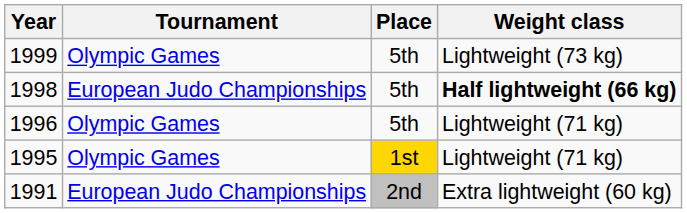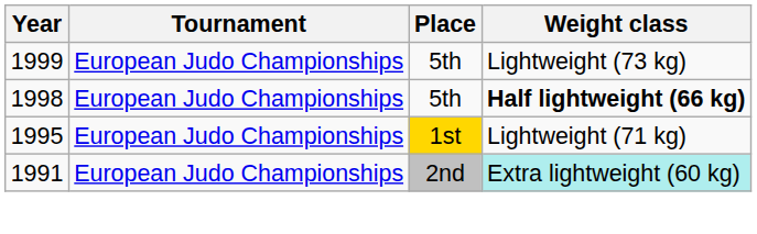 <table class=wikitable style="font-size:95%;">
 <tr>
 <th>Year</th>
 <th>Tournament</th>
 <th>Place</th>
 <th>Weight class</th>
 </tr>
 <tr>
 <td>1999</td>
-<td><a href='#'>Olympic Games</a></td>
+<td><a href='#'>European Judo Championships</a></td>
 <td align="center">5th</td>
 <td>Lightweight (73 kg)</td>
 </tr>
 <tr>
 <td>1998</td>
 <td><a href='#'>European Judo Championships</a></td>
 <td align="center">5th</td>
 <td><strong>Half lightweight (66 kg)</strong></td>
 </tr>
 <tr>
-<td>1996</td>
-<td><a href='#'>Olympic Games</a></td>
-<td align="center">5th</td>
-<td>Lightweight (71 kg)</td>
-</tr>
-<tr>
 <td>1995</td>
-<td><a href='#'>Olympic Games</a></td>
+<td><a href='#'>European Judo Championships</a></td>
 <td bgcolor="gold" align="center">1st</td>
 <td>Lightweight (71 kg)</td>
 </tr>
 <tr>
 <td>1991</td>
 <td><a href='#'>European Judo Championships</a></td>
 <td bgcolor="silver" align="center">2nd</td>
-<td>Extra lightweight (60 kg)</td>
+<td style="background: paleturquoise;">Extra lightweight (60 kg)</td>
 </tr>
 </table>
